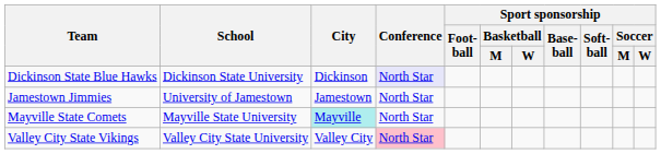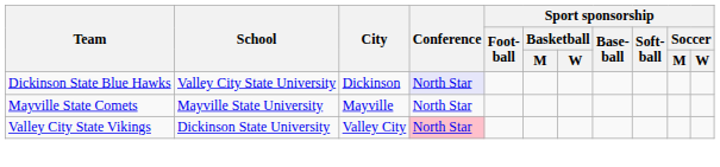 <table class="sortable wikitable">
 <tr>
 <th rowspan=3>Team</th>
 <th rowspan=3>School</th>
 <th rowspan=3>City</th>
 <th rowspan=3>Conference</th>
 <th colspan=7>Sport sponsorship</th>
 </tr>
 <tr>
 <th rowspan=2>Foot-<br>ball</th>
 <th colspan=2>Basketball</th>
 <th rowspan=2>Base-<br>ball</th>
 <th rowspan=2>Soft-<br>ball</th>
 <th colspan=2>Soccer</th>
 </tr>
 <tr>
 <th>M</th>
 <th>W</th>
 <th>M</th>
 <th>W</th>
 </tr>
 <tr>
 <td><a href='#'>Dickinson State Blue Hawks</a></td>
-<td><a href='#'>Dickinson State University</a></td>
+<td><a href='#'>Valley City State University</a></td>
 <td><a href='#'>Dickinson</a></td>
 <td style="background: lavender;"><a href='#'>North Star</a></td>
 <td></td>
 <td></td>
 <td></td>
 <td></td>
 <td></td>
 <td></td>
 <td></td>
 </tr>
 <tr>
-<td><a href='#'>Jamestown Jimmies</a></td>
-<td><a href='#'>University of Jamestown</a></td>
-<td><a href='#'>Jamestown</a></td>
-<td><a href='#'>North Star</a></td>
-<td></td>
-<td></td>
-<td></td>
-<td></td>
-<td></td>
-<td></td>
-<td></td>
-</tr>
-<tr>
 <td><a href='#'>Mayville State Comets</a></td>
 <td><a href='#'>Mayville State University</a></td>
-<td style="background: paleturquoise;"><a href='#'>Mayville</a></td>
+<td><a href='#'>Mayville</a></td>
 <td><a href='#'>North Star</a></td>
 <td></td>
 <td></td>
 <td></td>
 <td></td>
 <td></td>
 <td></td>
 <td></td>
 </tr>
 <tr>
 <td><a href='#'>Valley City State Vikings</a></td>
-<td><a href='#'>Valley City State University</a></td>
+<td><a href='#'>Dickinson State University</a></td>
 <td><a href='#'>Valley City</a></td>
 <td style="background: pink;"><a href='#'>North Star</a></td>
 <td></td>
 <td></td>
 <td></td>
 <td></td>
 <td></td>
 <td></td>
 <td></td>
 </tr>
 </table>
